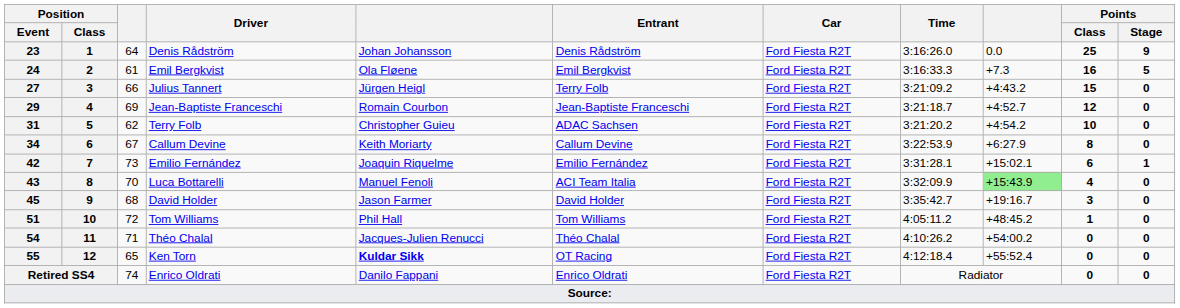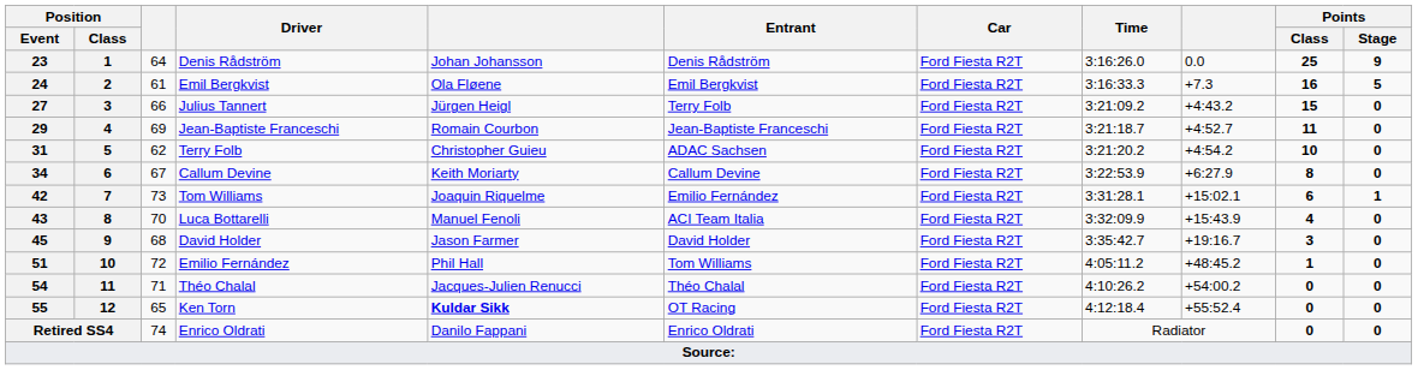 <table class="wikitable" width=85% style="font-size: 85%;">
 <tr>
 <th colspan="2">Position</th>
 <th rowspan="2"></th>
 <th rowspan="2">Driver</th>
 <th rowspan="2"></th>
 <th rowspan="2">Entrant</th>
 <th rowspan="2">Car</th>
 <th rowspan="2">Time</th>
 <th rowspan="2"></th>
 <th colspan="2">Points</th>
 </tr>
 <tr>
 <th>Event</th>
 <th>Class</th>
 <th>Class</th>
 <th>Stage</th>
 </tr>
 <tr>
 <th>23</th>
 <th>1</th>
 <td align="center">64</td>
 <td><a href='#'>Denis Rådström</a></td>
 <td><a href='#'>Johan Johansson</a></td>
 <td><a href='#'>Denis Rådström</a></td>
 <td nowrap><a href='#'>Ford Fiesta R2T</a></td>
 <td>3:16:26.0</td>
 <td>0.0</td>
 <td align="center"><strong>25</strong></td>
 <td align="center"><strong>9</strong></td>
 </tr>
 <tr>
 <th>24</th>
 <th>2</th>
 <td align="center">61</td>
 <td><a href='#'>Emil Bergkvist</a></td>
 <td><a href='#'>Ola Fløene</a></td>
 <td><a href='#'>Emil Bergkvist</a></td>
 <td><a href='#'>Ford Fiesta R2T</a></td>
 <td>3:16:33.3</td>
 <td>+7.3</td>
 <td align="center"><strong>16</strong></td>
 <td align="center"><strong>5</strong></td>
 </tr>
 <tr>
 <th>27</th>
 <th>3</th>
 <td align="center">66</td>
 <td><a href='#'>Julius Tannert</a></td>
 <td><a href='#'>Jürgen Heigl</a></td>
 <td><a href='#'>Terry Folb</a></td>
 <td><a href='#'>Ford Fiesta R2T</a></td>
 <td>3:21:09.2</td>
 <td>+4:43.2</td>
 <td align="center"><strong>15</strong></td>
 <td align="center"><strong>0</strong></td>
 </tr>
 <tr>
 <th>29</th>
 <th>4</th>
 <td align="center">69</td>
 <td nowrap><a href='#'>Jean-Baptiste Franceschi</a></td>
 <td><a href='#'>Romain Courbon</a></td>
 <td nowrap><a href='#'>Jean-Baptiste Franceschi</a></td>
 <td><a href='#'>Ford Fiesta R2T</a></td>
 <td>3:21:18.7</td>
 <td>+4:52.7</td>
-<td align="center"><strong>12</strong></td>
+<td align="center"><strong>11</strong></td>
 <td align="center"><strong>0</strong></td>
 </tr>
 <tr>
 <th>31</th>
 <th>5</th>
 <td align="center">62</td>
 <td><a href='#'>Terry Folb</a></td>
 <td><a href='#'>Christopher Guieu</a></td>
 <td><a href='#'>ADAC Sachsen</a></td>
 <td><a href='#'>Ford Fiesta R2T</a></td>
 <td>3:21:20.2</td>
 <td>+4:54.2</td>
 <td align="center"><strong>10</strong></td>
 <td align="center"><strong>0</strong></td>
 </tr>
 <tr>
 <th>34</th>
 <th>6</th>
 <td align="center">67</td>
 <td><a href='#'>Callum Devine</a></td>
 <td><a href='#'>Keith Moriarty</a></td>
 <td><a href='#'>Callum Devine</a></td>
 <td><a href='#'>Ford Fiesta R2T</a></td>
 <td>3:22:53.9</td>
 <td>+6:27.9</td>
 <td align="center"><strong>8</strong></td>
 <td align="center"><strong>0</strong></td>
 </tr>
 <tr>
 <th>42</th>
 <th>7</th>
 <td align="center">73</td>
-<td><a href='#'>Emilio Fernández</a></td>
+<td><a href='#'>Tom Williams</a></td>
 <td><a href='#'>Joaquin Riquelme</a></td>
 <td><a href='#'>Emilio Fernández</a></td>
 <td><a href='#'>Ford Fiesta R2T</a></td>
 <td>3:31:28.1</td>
 <td>+15:02.1</td>
 <td align="center"><strong>6</strong></td>
 <td align="center"><strong>1</strong></td>
 </tr>
 <tr>
 <th>43</th>
 <th>8</th>
 <td align="center">70</td>
 <td><a href='#'>Luca Bottarelli</a></td>
 <td><a href='#'>Manuel Fenoli</a></td>
 <td><a href='#'>ACI Team Italia</a></td>
 <td><a href='#'>Ford Fiesta R2T</a></td>
 <td>3:32:09.9</td>
-<td style="background: lightgreen;">+15:43.9</td>
+<td>+15:43.9</td>
 <td align="center"><strong>4</strong></td>
 <td align="center"><strong>0</strong></td>
 </tr>
 <tr>
 <th>45</th>
 <th>9</th>
 <td align="center">68</td>
 <td><a href='#'>David Holder</a></td>
 <td><a href='#'>Jason Farmer</a></td>
 <td><a href='#'>David Holder</a></td>
 <td><a href='#'>Ford Fiesta R2T</a></td>
 <td>3:35:42.7</td>
 <td>+19:16.7</td>
 <td align="center"><strong>3</strong></td>
 <td align="center"><strong>0</strong></td>
 </tr>
 <tr>
 <th>51</th>
 <th>10</th>
 <td align="center">72</td>
-<td><a href='#'>Tom Williams</a></td>
+<td><a href='#'>Emilio Fernández</a></td>
 <td><a href='#'>Phil Hall</a></td>
 <td><a href='#'>Tom Williams</a></td>
 <td><a href='#'>Ford Fiesta R2T</a></td>
 <td>4:05:11.2</td>
 <td>+48:45.2</td>
 <td align="center"><strong>1</strong></td>
 <td align="center"><strong>0</strong></td>
 </tr>
 <tr>
 <th>54</th>
 <th>11</th>
 <td align="center">71</td>
 <td><a href='#'>Théo Chalal</a></td>
 <td nowrap><a href='#'>Jacques-Julien Renucci</a></td>
 <td><a href='#'>Théo Chalal</a></td>
 <td><a href='#'>Ford Fiesta R2T</a></td>
 <td>4:10:26.2</td>
 <td>+54:00.2</td>
 <td align="center"><strong>0</strong></td>
 <td align="center"><strong>0</strong></td>
 </tr>
 <tr>
 <th>55</th>
 <th>12</th>
 <td align="center">65</td>
 <td><a href='#'>Ken Torn</a></td>
 <td><strong><a href='#'>Kuldar Sikk</a></strong></td>
 <td><a href='#'>OT Racing</a></td>
 <td><a href='#'>Ford Fiesta R2T</a></td>
 <td>4:12:18.4</td>
 <td>+55:52.4</td>
 <td align="center"><strong>0</strong></td>
 <td align="center"><strong>0</strong></td>
 </tr>
 <tr>
 <th align="center" colspan="2" nowrap>Retired SS4</th>
 <td align="center">74</td>
 <td><a href='#'>Enrico Oldrati</a></td>
 <td><a href='#'>Danilo Fappani</a></td>
 <td><a href='#'>Enrico Oldrati</a></td>
 <td><a href='#'>Ford Fiesta R2T</a></td>
 <td align="center" colspan="2">Radiator</td>
 <td align="center"><strong>0</strong></td>
 <td align="center"><strong>0</strong></td>
 </tr>
 <tr>
 <td style="background-color:#EAECF0; text-align:center" colspan="11"><strong>Source:</strong></td>
 </tr>
 </table>
